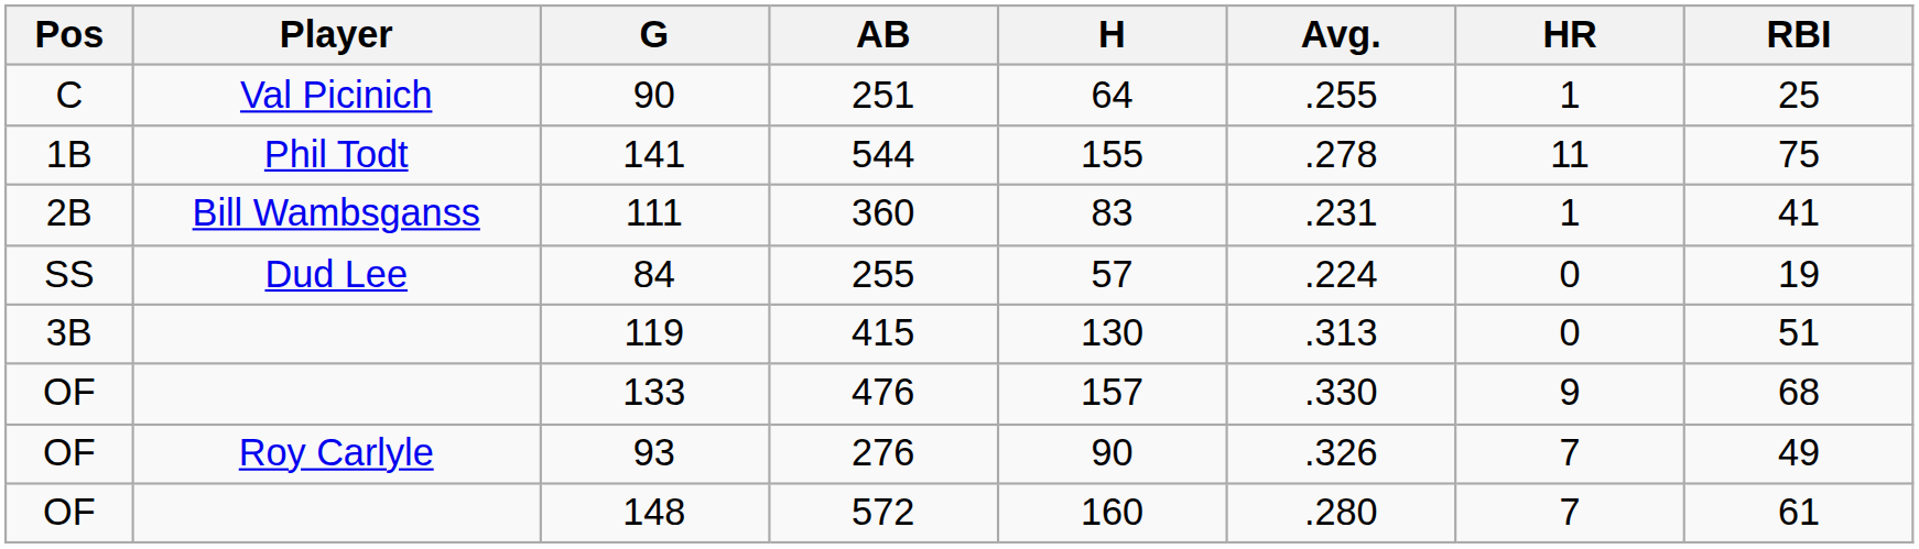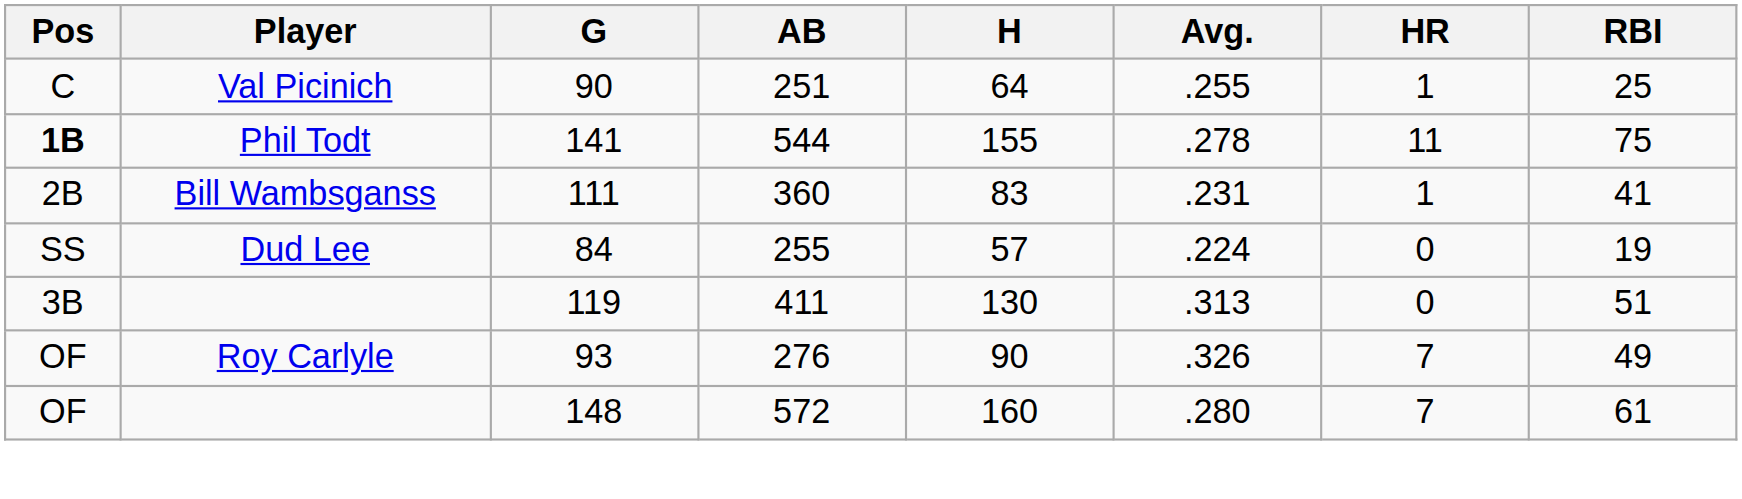 <table class="wikitable sortable">
 <tr>
 <th bgcolor="#DDDDFF" width="5%">Pos</th>
 <th bgcolor="#DDDDFF" width="16%">Player</th>
 <th bgcolor="#DDDDFF" width="9%">G</th>
 <th bgcolor="#DDDDFF" width="9%">AB</th>
 <th bgcolor="#DDDDFF" width="9%">H</th>
 <th bgcolor="#DDDDFF" width="9%">Avg.</th>
 <th bgcolor="#DDDDFF" width="9%">HR</th>
 <th bgcolor="#DDDDFF" width="9%">RBI</th>
 </tr>
 <tr align="center">
 <td>C</td>
 <td><a href='#'>Val Picinich</a></td>
 <td>90</td>
 <td>251</td>
 <td>64</td>
 <td>.255</td>
 <td>1</td>
 <td>25</td>
 </tr>
 <tr align=center>
-<td>1B</td>
+<td><strong>1B</strong></td>
 <td><a href='#'>Phil Todt</a></td>
 <td>141</td>
 <td>544</td>
 <td>155</td>
 <td>.278</td>
 <td>11</td>
 <td>75</td>
 </tr>
 <tr align=center>
 <td>2B</td>
 <td><a href='#'>Bill Wambsganss</a></td>
 <td>111</td>
 <td>360</td>
 <td>83</td>
 <td>.231</td>
 <td>1</td>
 <td>41</td>
 </tr>
 <tr align=center>
 <td>SS</td>
 <td><a href='#'>Dud Lee</a></td>
 <td>84</td>
 <td>255</td>
 <td>57</td>
 <td>.224</td>
 <td>0</td>
 <td>19</td>
 </tr>
 <tr align=center>
 <td>3B</td>
 <td></td>
 <td>119</td>
-<td>415</td>
+<td>411</td>
 <td>130</td>
 <td>.313</td>
 <td>0</td>
 <td>51</td>
-</tr>
-<tr align="center">
-<td>OF</td>
-<td></td>
-<td>133</td>
-<td>476</td>
-<td>157</td>
-<td>.330</td>
-<td>9</td>
-<td>68</td>
 </tr>
 <tr align="center">
 <td>OF</td>
 <td><a href='#'>Roy Carlyle</a></td>
 <td>93</td>
 <td>276</td>
 <td>90</td>
 <td>.326</td>
 <td>7</td>
 <td>49</td>
 </tr>
 <tr align=center>
 <td>OF</td>
 <td></td>
 <td>148</td>
 <td>572</td>
 <td>160</td>
 <td>.280</td>
 <td>7</td>
 <td>61</td>
 </tr>
 </table>
